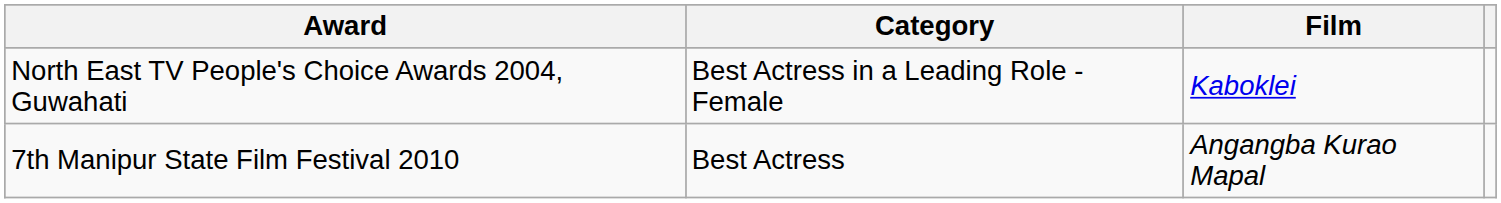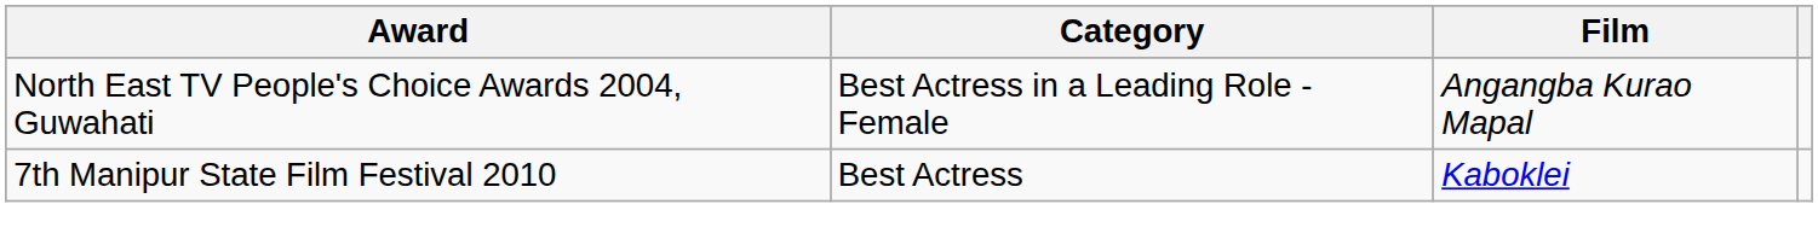 <table class="wikitable sortable">
 <tr>
 <th>Award</th>
 <th>Category</th>
 <th>Film</th>
 <th></th>
 </tr>
 <tr>
 <td>North East TV People's Choice Awards 2004, Guwahati</td>
 <td>Best Actress in a Leading Role - Female</td>
-<td><em><a href='#'>Kaboklei</a></em></td>
+<td><em>Angangba Kurao Mapal</em></td>
 <td></td>
 </tr>
 <tr>
 <td>7th Manipur State Film Festival 2010</td>
 <td>Best Actress</td>
-<td><em>Angangba Kurao Mapal</em></td>
+<td><em><a href='#'>Kaboklei</a></em></td>
 <td></td>
 </tr>
 </table>
